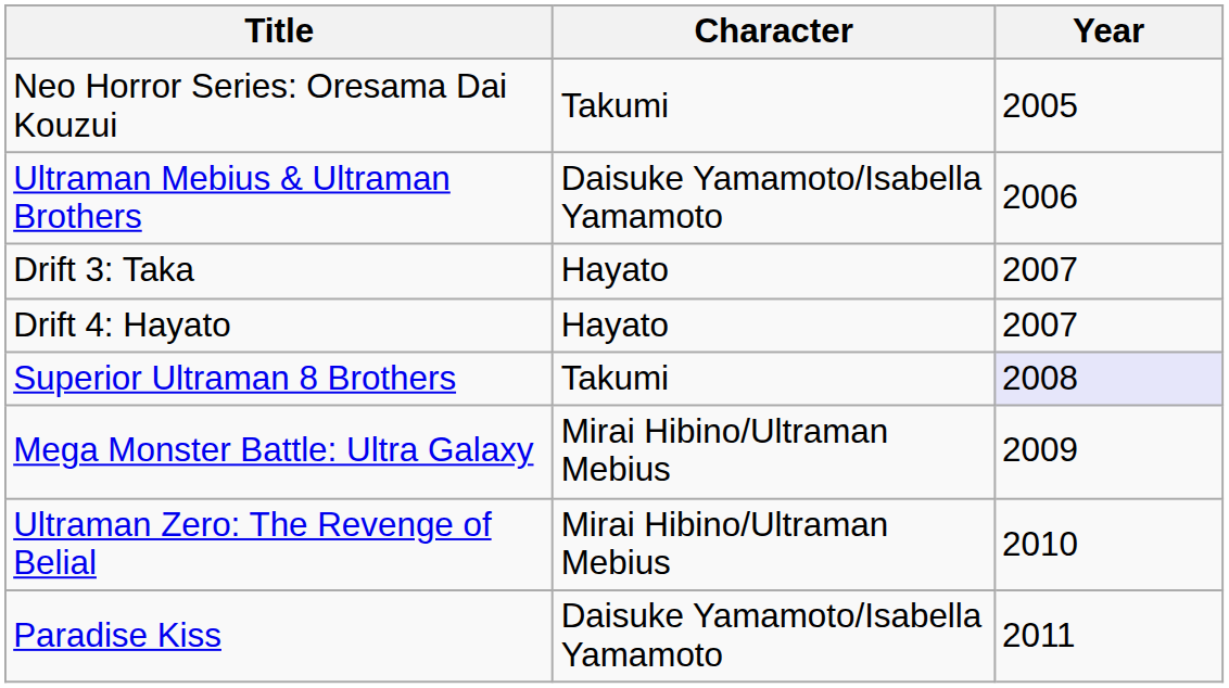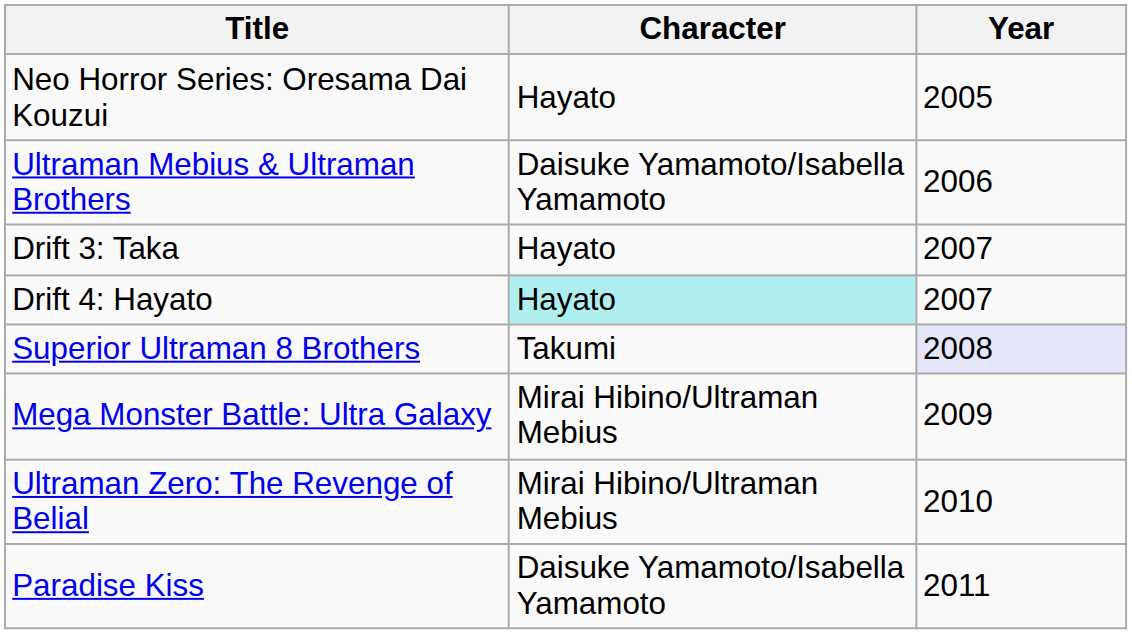 <table class="wikitable">
 <tr style="background:#e9e9e9;">
 <th style="width:250px;">Title</th>
 <th style="width:200px;">Character</th>
 <th style="width:100px;">Year</th>
 </tr>
 <tr>
 <td>Neo Horror Series: Oresama Dai Kouzui</td>
-<td>Takumi</td>
+<td>Hayato</td>
 <td>2005</td>
 </tr>
 <tr>
 <td><a href='#'>Ultraman Mebius & Ultraman Brothers</a></td>
 <td>Daisuke Yamamoto/Isabella Yamamoto</td>
 <td>2006</td>
 </tr>
 <tr>
 <td>Drift 3: Taka</td>
 <td>Hayato</td>
 <td>2007</td>
 </tr>
 <tr>
 <td>Drift 4: Hayato</td>
-<td>Hayato</td>
+<td style="background: paleturquoise;">Hayato</td>
 <td>2007</td>
 </tr>
 <tr>
 <td><a href='#'>Superior Ultraman 8 Brothers</a></td>
 <td>Takumi</td>
 <td style="background: lavender;">2008</td>
 </tr>
 <tr>
 <td><a href='#'>Mega Monster Battle: Ultra Galaxy</a></td>
 <td>Mirai Hibino/Ultraman Mebius</td>
 <td>2009</td>
 </tr>
 <tr>
 <td><a href='#'>Ultraman Zero: The Revenge of Belial</a></td>
 <td>Mirai Hibino/Ultraman Mebius</td>
 <td>2010</td>
 </tr>
 <tr>
 <td><a href='#'>Paradise Kiss</a></td>
 <td>Daisuke Yamamoto/Isabella Yamamoto</td>
 <td>2011</td>
 </tr>
 </table>
